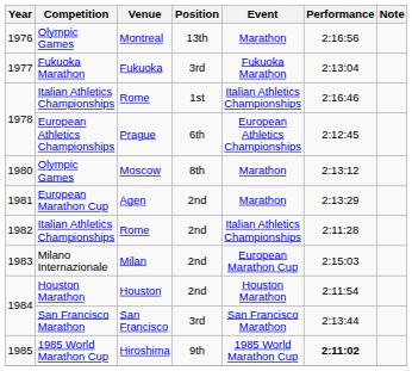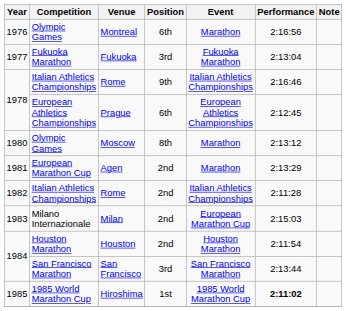 <table class="wikitable" width=60% style="font-size:90%; text-align:center;">
 <tr>
 <th>Year</th>
 <th>Competition</th>
 <th>Venue</th>
 <th>Position</th>
 <th>Event</th>
 <th>Performance</th>
 <th>Note</th>
 </tr>
 <tr>
 <td>1976</td>
 <td align=left><a href='#'>Olympic Games</a></td>
 <td align=left> <a href='#'>Montreal</a></td>
-<td>13th</td>
+<td>6th</td>
 <td><a href='#'>Marathon</a></td>
 <td>2:16:56</td>
 <td></td>
 </tr>
 <tr>
 <td>1977</td>
 <td align=left><a href='#'>Fukuoka Marathon</a></td>
 <td align=left> <a href='#'>Fukuoka</a></td>
 <td>3rd</td>
 <td><a href='#'>Fukuoka Marathon</a></td>
 <td>2:13:04</td>
 <td></td>
 </tr>
 <tr>
 <td rowspan=2>1978</td>
 <td align=left><a href='#'>Italian Athletics Championships</a></td>
 <td align=left> <a href='#'>Rome</a></td>
-<td>1st</td>
+<td>9th</td>
 <td><a href='#'>Italian Athletics Championships</a></td>
 <td>2:16:46</td>
 <td></td>
 </tr>
 <tr>
 <td align=left><a href='#'>European Athletics Championships</a></td>
 <td align=left> <a href='#'>Prague</a></td>
 <td>6th</td>
 <td><a href='#'>European Athletics Championships</a></td>
 <td>2:12:45</td>
 <td></td>
 </tr>
 <tr>
 <td>1980</td>
 <td align=left><a href='#'>Olympic Games</a></td>
 <td align=left> <a href='#'>Moscow</a></td>
 <td>8th</td>
 <td><a href='#'>Marathon</a></td>
 <td>2:13:12</td>
 <td></td>
 </tr>
 <tr>
 <td>1981</td>
 <td align=left><a href='#'>European Marathon Cup</a></td>
 <td align=left> <a href='#'>Agen</a></td>
 <td>2nd</td>
 <td><a href='#'>Marathon</a></td>
 <td>2:13:29</td>
 <td></td>
 </tr>
 <tr>
 <td>1982</td>
 <td align=left><a href='#'>Italian Athletics Championships</a></td>
 <td align=left> <a href='#'>Rome</a></td>
 <td>2nd</td>
 <td><a href='#'>Italian Athletics Championships</a></td>
 <td>2:11:28</td>
 <td></td>
 </tr>
 <tr>
 <td>1983</td>
 <td align=left>Milano Internazionale</td>
 <td align=left> <a href='#'>Milan</a></td>
 <td>2nd</td>
 <td><a href='#'>European Marathon Cup</a></td>
 <td>2:15:03</td>
 <td></td>
 </tr>
 <tr>
 <td rowspan=2>1984</td>
 <td align=left><a href='#'>Houston Marathon</a></td>
 <td align=left> <a href='#'>Houston</a></td>
 <td>2nd</td>
 <td><a href='#'>Houston Marathon</a></td>
 <td>2:11:54</td>
 <td></td>
 </tr>
 <tr>
 <td align=left><a href='#'>San Francisco Marathon</a></td>
 <td align=left> <a href='#'>San Francisco</a></td>
 <td>3rd</td>
 <td><a href='#'>San Francisco Marathon</a></td>
 <td>2:13:44</td>
 <td></td>
 </tr>
 <tr>
 <td>1985</td>
 <td align=left><a href='#'>1985 World Marathon Cup</a></td>
 <td align=left> <a href='#'>Hiroshima</a></td>
-<td>9th</td>
+<td>1st</td>
 <td><a href='#'>1985 World Marathon Cup</a></td>
 <td><strong>2:11:02</strong></td>
 <td></td>
 </tr>
 <tr>
 </tr>
 </table>
